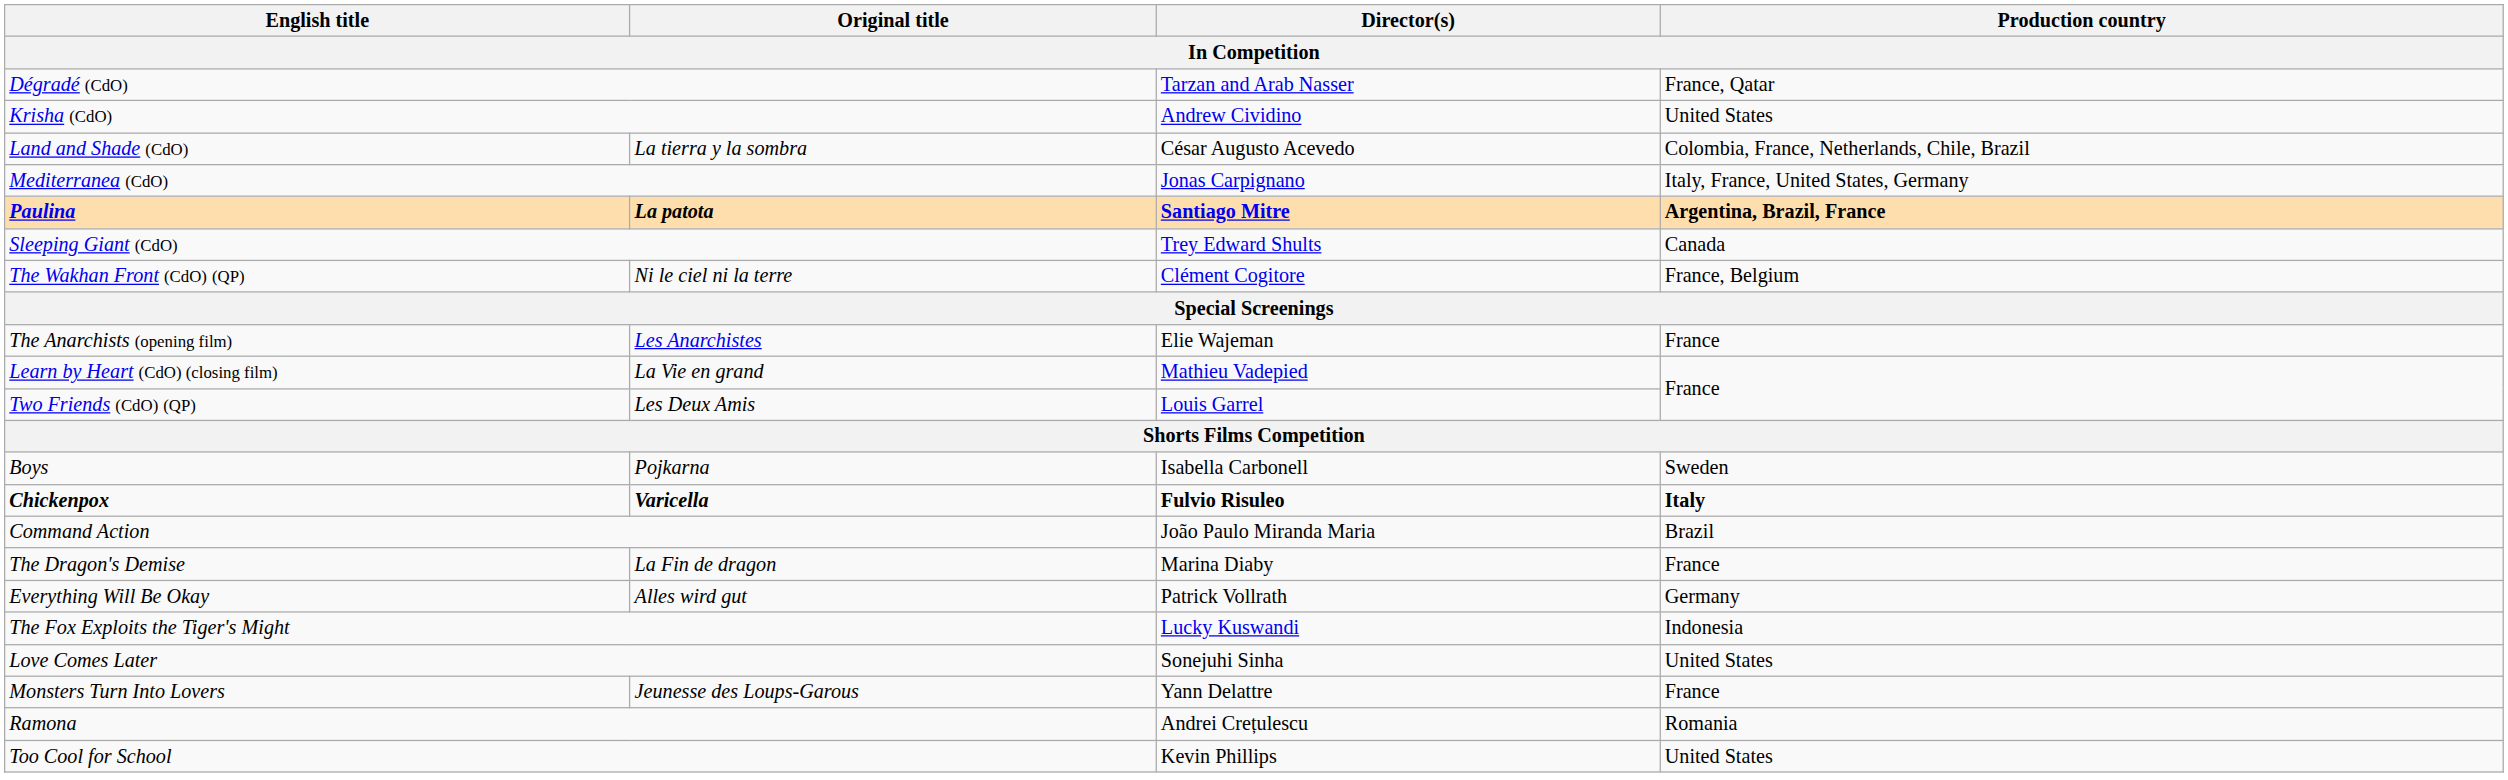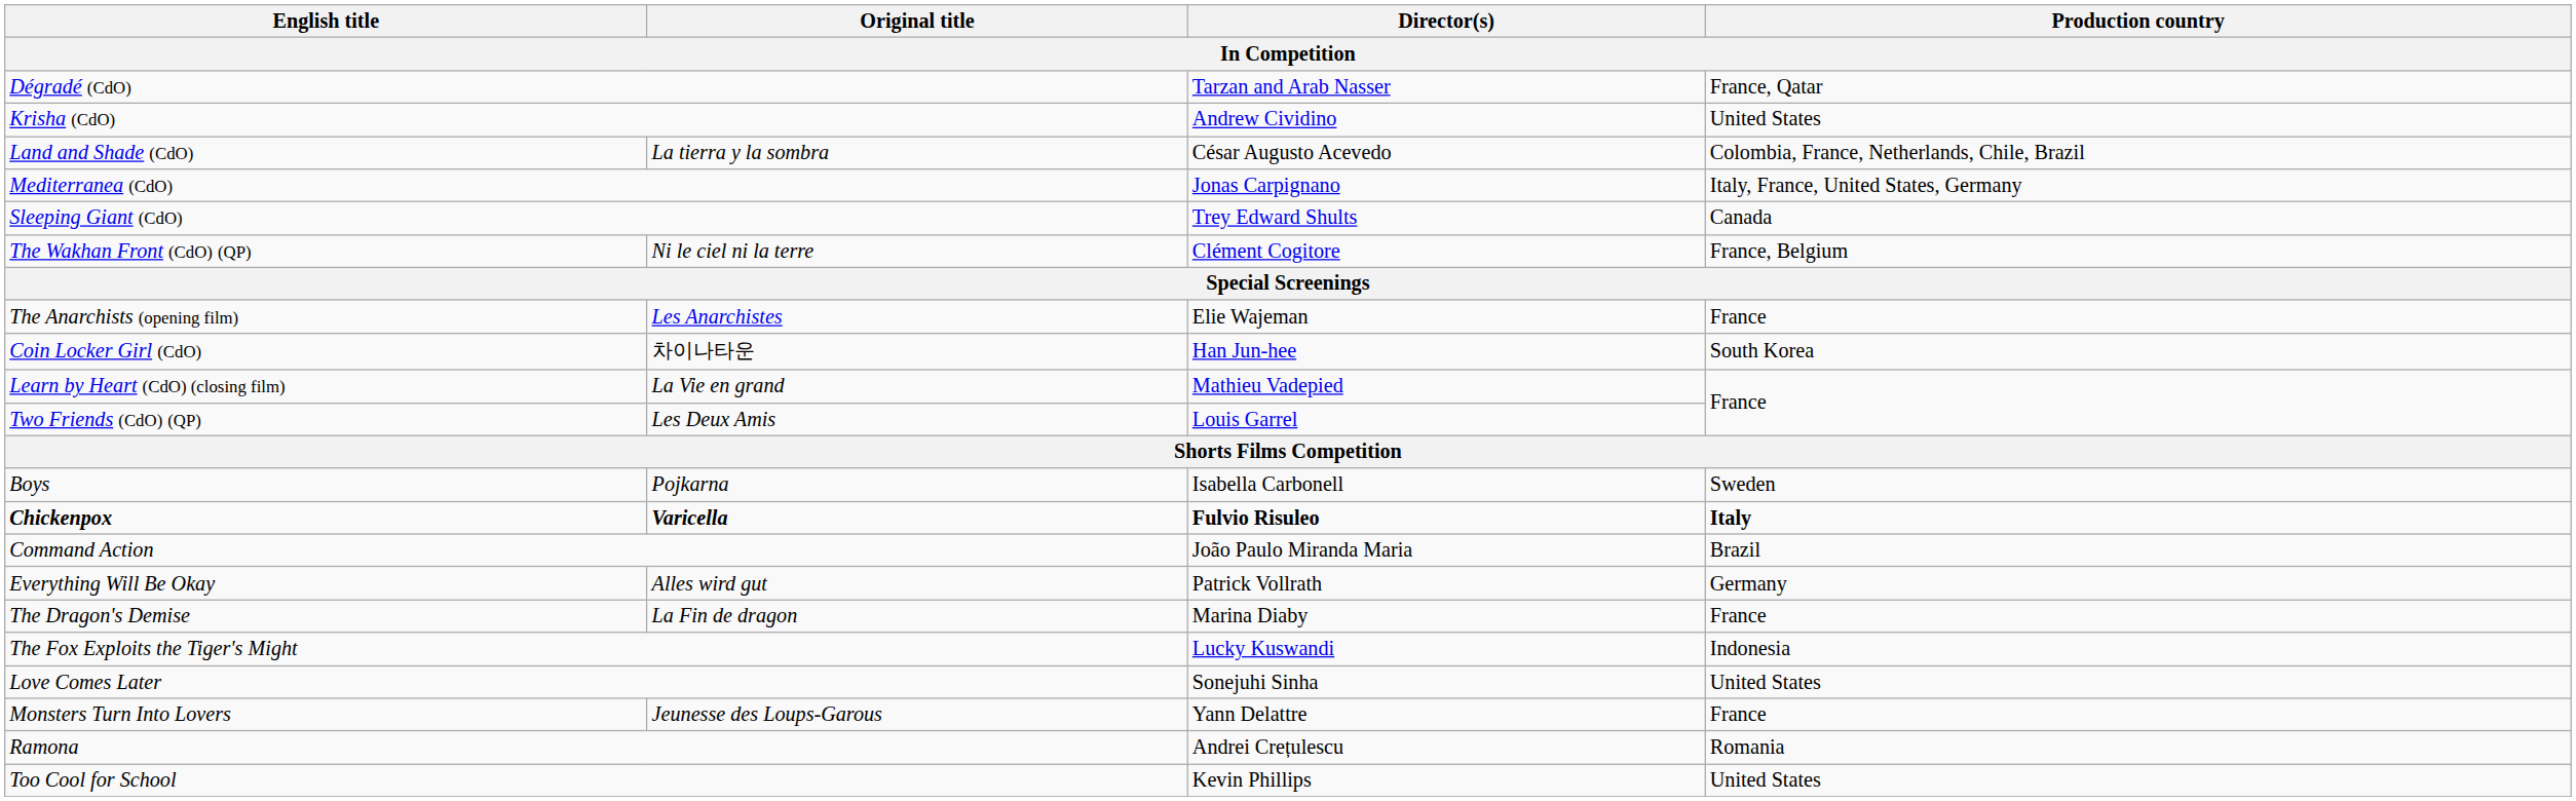 <table class="wikitable" style="width:100%; margin-bottom:2px" cellpadding="5">
 <tr>
 <th scope="col">English title</th>
 <th scope="col">Original title</th>
 <th scope="col">Director(s)</th>
 <th scope="col">Production country</th>
 </tr>
 <tr>
 <th colspan="4">In Competition</th>
 </tr>
 <tr>
 <td colspan="2"><em><a href='#'>Dégradé</a></em> <small>(CdO)</small></td>
 <td><a href='#'>Tarzan and Arab Nasser</a></td>
 <td>France, Qatar</td>
 </tr>
 <tr>
 <td colspan="2"><em><a href='#'>Krisha</a></em> <small>(CdO)</small></td>
 <td data-sort-value="Cividino"><a href='#'>Andrew Cividino</a></td>
 <td>United States</td>
 </tr>
 <tr>
 <td><em><a href='#'>Land and Shade</a></em> <small>(CdO)</small></td>
 <td data-sort-value="Tierra"><em>La tierra y la sombra</em></td>
 <td data-sort-value="Acevedo">César Augusto Acevedo</td>
 <td>Colombia, France, Netherlands, Chile, Brazil</td>
 </tr>
 <tr>
 <td colspan="2"><em><a href='#'>Mediterranea</a></em> <small>(CdO)</small></td>
 <td data-sort-value="Carpignano"><a href='#'>Jonas Carpignano</a></td>
 <td>Italy, France, United States, Germany</td>
 </tr>
-<tr style="background:#FFDEAD;">
-<td><em><a href='#'><strong>Paulina</strong></a></em></td>
-<td data-sort-value="Patota"><strong><em>La patota</em></strong></td>
-<td data-sort-value="Mitre"><strong><a href='#'>Santiago Mitre</a></strong></td>
-<td><strong>Argentina, Brazil, France</strong></td>
-</tr>
 <tr>
 <td colspan="2"><em><a href='#'>Sleeping Giant</a></em> <small>(CdO)</small></td>
 <td data-sort-value="Shults"><a href='#'>Trey Edward Shults</a></td>
 <td>Canada</td>
 </tr>
 <tr>
 <td data-sort-value="Wakhan"><em><a href='#'>The Wakhan Front</a></em> <small>(CdO)</small> <small>(QP)</small></td>
 <td><em>Ni le ciel ni la terre</em></td>
 <td data-sort-value="Cogitore"><a href='#'>Clément Cogitore</a></td>
 <td>France, Belgium</td>
 </tr>
 <tr>
 <th colspan="4">Special Screenings</th>
 </tr>
 <tr>
 <td><em>The Anarchists</em> <small>(opening film)</small></td>
 <td><em><a href='#'>Les Anarchistes</a></em></td>
 <td>Elie Wajeman</td>
 <td>France</td>
+</tr>
+<tr>
+<td><em><a href='#'>Coin Locker Girl</a></em> <small>(CdO)</small></td>
+<td>차이나타운</td>
+<td><a href='#'>Han Jun-hee</a></td>
+<td>South Korea</td>
 </tr>
 <tr>
 <td><em><a href='#'>Learn by Heart</a></em> <small>(CdO) (closing film)</small></td>
 <td><em>La Vie en grand</em></td>
 <td><a href='#'>Mathieu Vadepied</a></td>
 <td rowspan="2">France</td>
 </tr>
 <tr>
 <td><em><a href='#'>Two Friends</a></em> <small>(CdO)</small> <small>(QP)</small></td>
 <td><em>Les Deux Amis</em></td>
 <td><a href='#'>Louis Garrel</a></td>
 </tr>
 <tr>
 <th colspan="4">Shorts Films Competition</th>
 </tr>
 <tr>
 <td><em>Boys</em></td>
 <td><em>Pojkarna</em></td>
 <td>Isabella Carbonell</td>
 <td>Sweden</td>
 </tr>
 <tr>
 <td><strong><em>Chickenpox</em></strong></td>
 <td><strong><em>Varicella</em></strong></td>
 <td><strong>Fulvio Risuleo</strong></td>
 <td><strong>Italy</strong></td>
 </tr>
 <tr>
 <td colspan="2"><em>Command Action</em></td>
 <td>João Paulo Miranda Maria</td>
 <td>Brazil</td>
 </tr>
 <tr>
+<td><em>Everything Will Be Okay</em></td>
+<td><em>Alles wird gut</em></td>
+<td>Patrick Vollrath</td>
+<td>Germany</td>
+</tr>
+<tr>
 <td><em>The Dragon's Demise</em></td>
 <td><em>La Fin de dragon</em></td>
 <td>Marina Diaby</td>
 <td>France</td>
-</tr>
-<tr>
-<td><em>Everything Will Be Okay</em></td>
-<td><em>Alles wird gut</em></td>
-<td>Patrick Vollrath</td>
-<td>Germany</td>
 </tr>
 <tr>
 <td colspan="2"><em>The Fox Exploits the Tiger's Might</em></td>
 <td><a href='#'>Lucky Kuswandi</a></td>
 <td>Indonesia</td>
 </tr>
 <tr>
 <td colspan="2"><em>Love Comes Later</em></td>
 <td>Sonejuhi Sinha</td>
 <td>United States</td>
 </tr>
 <tr>
 <td><em>Monsters Turn Into Lovers</em></td>
 <td><em>Jeunesse des Loups-Garous</em></td>
 <td>Yann Delattre</td>
 <td>France</td>
 </tr>
 <tr>
 <td colspan="2"><em>Ramona</em></td>
 <td>Andrei Crețulescu</td>
 <td>Romania</td>
 </tr>
 <tr>
 <td colspan="2"><em>Too Cool for School</em></td>
 <td>Kevin Phillips</td>
 <td>United States</td>
 </tr>
 </table>
